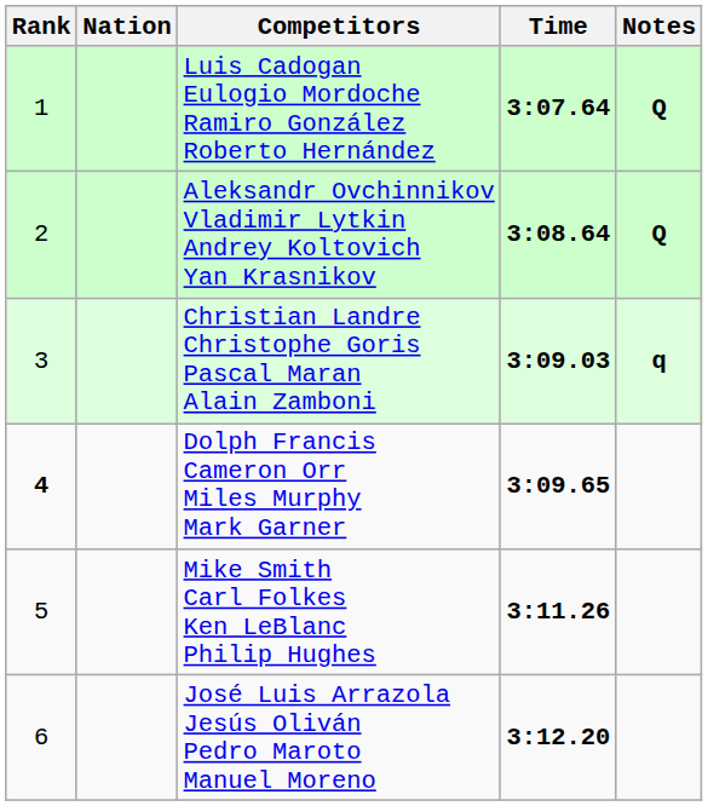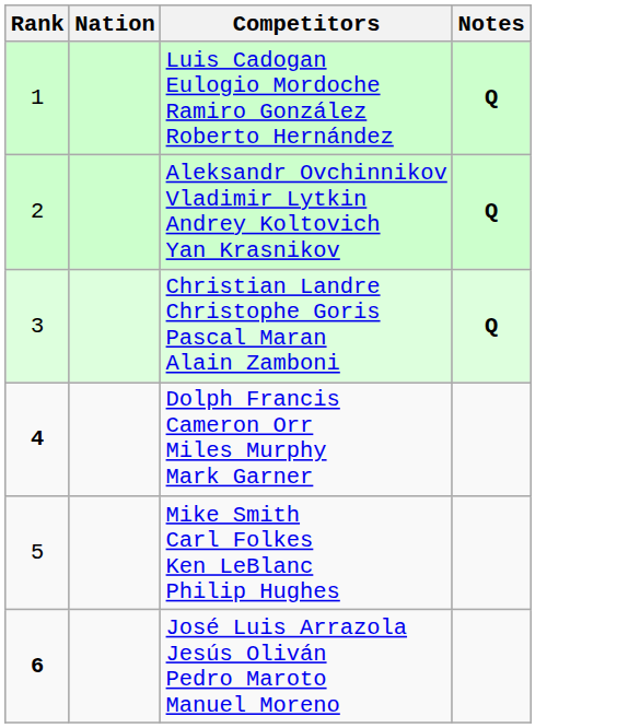 <table class="wikitable sortable" style="text-align:center">
 <tr>
 <th>Rank</th>
 <th>Nation</th>
 <th>Competitors</th>
-<th>Time</th>
 <th>Notes</th>
 </tr>
 <tr bgcolor=ccffcc>
 <td>1</td>
 <td align=left></td>
 <td align=left><a href='#'>Luis Cadogan</a><br><a href='#'>Eulogio Mordoche</a><br><a href='#'>Ramiro González</a><br><a href='#'>Roberto Hernández</a></td>
-<td><strong>3:07.64</strong></td>
 <td><strong>Q</strong></td>
 </tr>
 <tr bgcolor=ccffcc>
 <td>2</td>
 <td align=left></td>
 <td align=left><a href='#'>Aleksandr Ovchinnikov</a><br><a href='#'>Vladimir Lytkin</a><br><a href='#'>Andrey Koltovich</a><br><a href='#'>Yan Krasnikov</a></td>
-<td><strong>3:08.64</strong></td>
 <td><strong>Q</strong></td>
 </tr>
 <tr bgcolor=ddffdd>
 <td>3</td>
 <td align=left></td>
 <td align=left><a href='#'>Christian Landre</a><br><a href='#'>Christophe Goris</a><br><a href='#'>Pascal Maran</a><br><a href='#'>Alain Zamboni</a></td>
-<td><strong>3:09.03</strong></td>
-<td><strong>q</strong></td>
+<td><strong>Q</strong></td>
 </tr>
 <tr>
 <td><strong>4</strong></td>
 <td align=left></td>
 <td align=left><a href='#'>Dolph Francis</a><br><a href='#'>Cameron Orr</a><br><a href='#'>Miles Murphy</a><br><a href='#'>Mark Garner</a></td>
-<td><strong>3:09.65</strong></td>
 <td></td>
 </tr>
 <tr>
 <td>5</td>
 <td align=left></td>
 <td align=left><a href='#'>Mike Smith</a><br><a href='#'>Carl Folkes</a><br><a href='#'>Ken LeBlanc</a><br><a href='#'>Philip Hughes</a></td>
-<td><strong>3:11.26</strong></td>
 <td></td>
 </tr>
 <tr>
-<td>6</td>
+<td><strong>6</strong></td>
 <td align=left></td>
 <td align=left><a href='#'>José Luis Arrazola</a><br><a href='#'>Jesús Oliván</a><br><a href='#'>Pedro Maroto</a><br><a href='#'>Manuel Moreno</a></td>
-<td><strong>3:12.20</strong></td>
 <td></td>
 </tr>
 </table>
